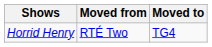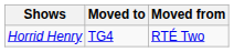 <table class="wikitable">
 <tr>
 <th>Shows</th>
+<th>Moved to</th>
 <th>Moved from</th>
-<th>Moved to</th>
 </tr>
 <tr>
 <td><em><a href='#'>Horrid Henry</a></em></td>
+<td><a href='#'>TG4</a></td>
 <td><a href='#'>RTÉ Two</a></td>
-<td><a href='#'>TG4</a></td>
 </tr>
 </table>
